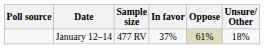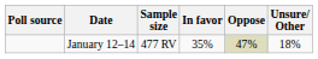 <table class="wikitable sortable collapsible" style="text-align:center;line-height:17px">
 <tr>
 <th>Poll source</th>
 <th>Date</th>
 <th>Sample<br>size</th>
 <th>In favor</th>
 <th>Oppose</th>
 <th>Unsure/<br>Other</th>
 </tr>
 <tr>
 <td></td>
 <td>January 12–14</td>
 <td>477 RV</td>
-<td>37%</td>
-<td style="background:#DEDEBD;">61%</td>
+<td>35%</td>
+<td style="background:#DEDEBD;">47%</td>
 <td>18%</td>
 </tr>
 </table>
